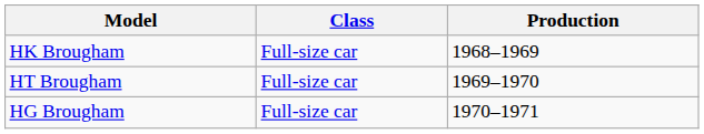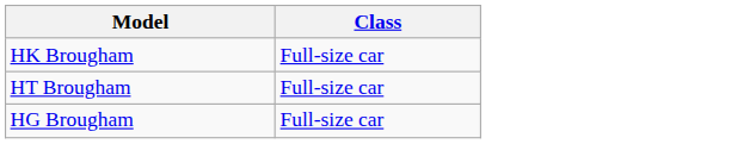 <table class="wikitable">
 <tr>
 <th style="width:200px;">Model</th>
 <th style="width:150px;"><a href='#'>Class</a></th>
-<th style="width:200px;">Production</th>
 </tr>
 <tr>
 <td valign="top"><a href='#'>HK Brougham</a></td>
 <td valign="top"><a href='#'>Full-size car</a></td>
-<td valign="top">1968–1969</td>
 </tr>
 <tr>
 <td valign="top"><a href='#'>HT Brougham</a></td>
 <td valign="top"><a href='#'>Full-size car</a></td>
-<td valign="top">1969–1970</td>
 </tr>
 <tr>
 <td valign="top"><a href='#'>HG Brougham</a></td>
 <td valign="top"><a href='#'>Full-size car</a></td>
-<td valign="top">1970–1971</td>
 </tr>
 </table>
